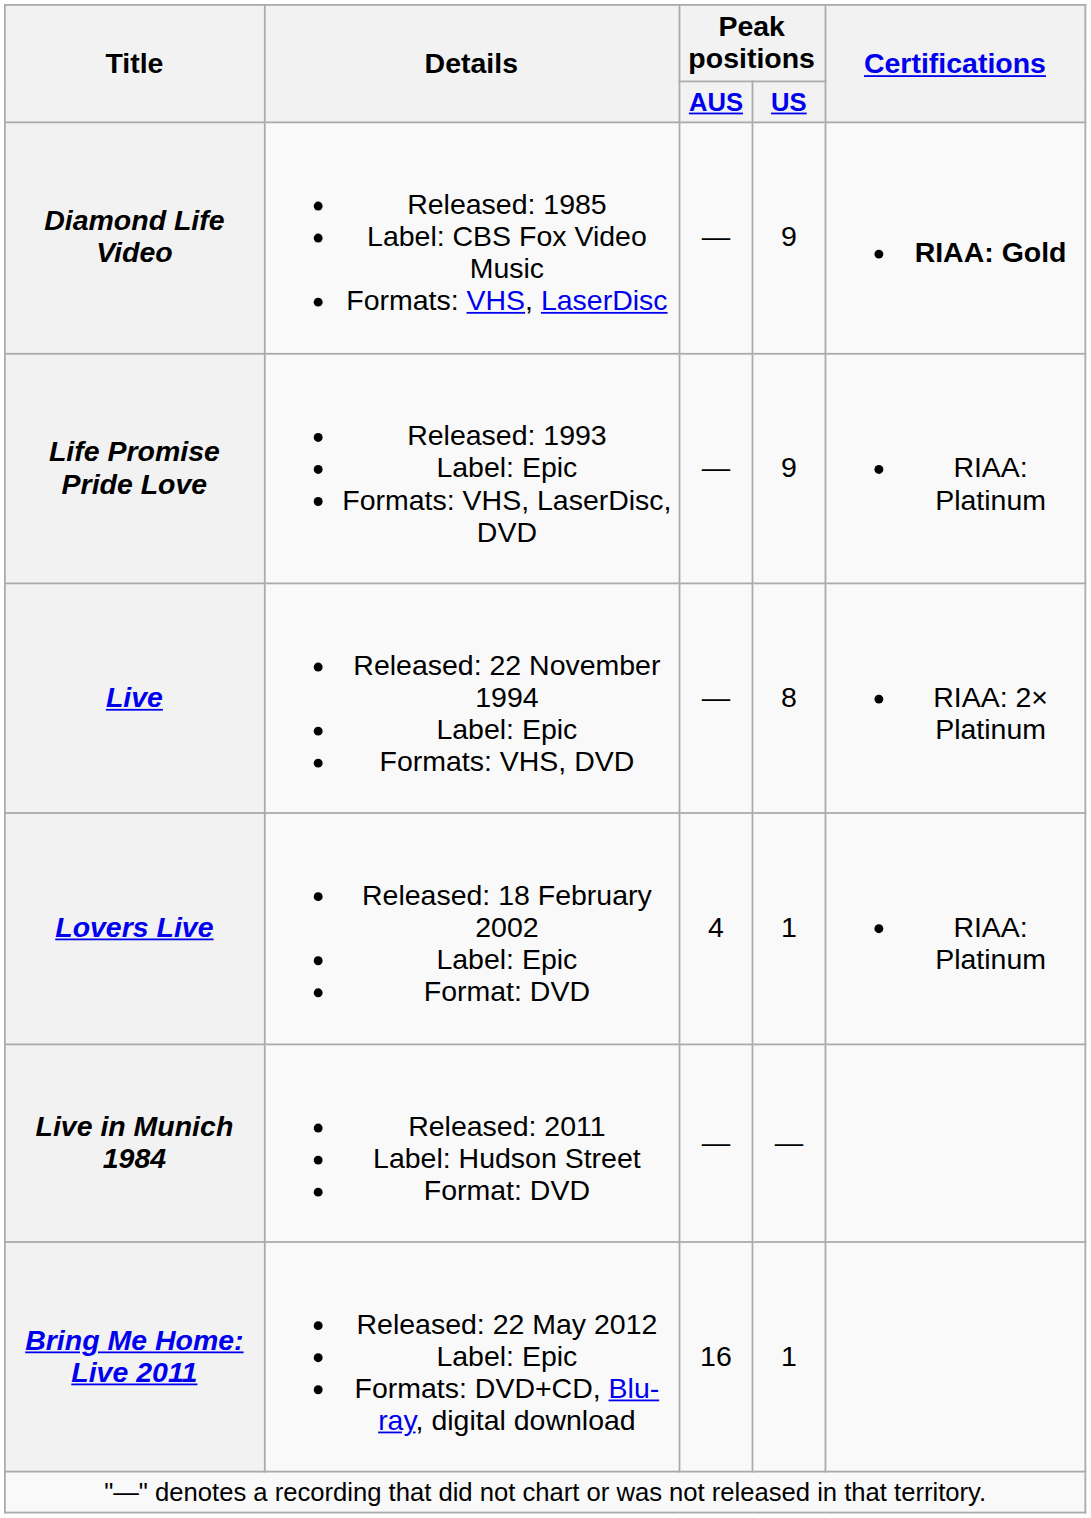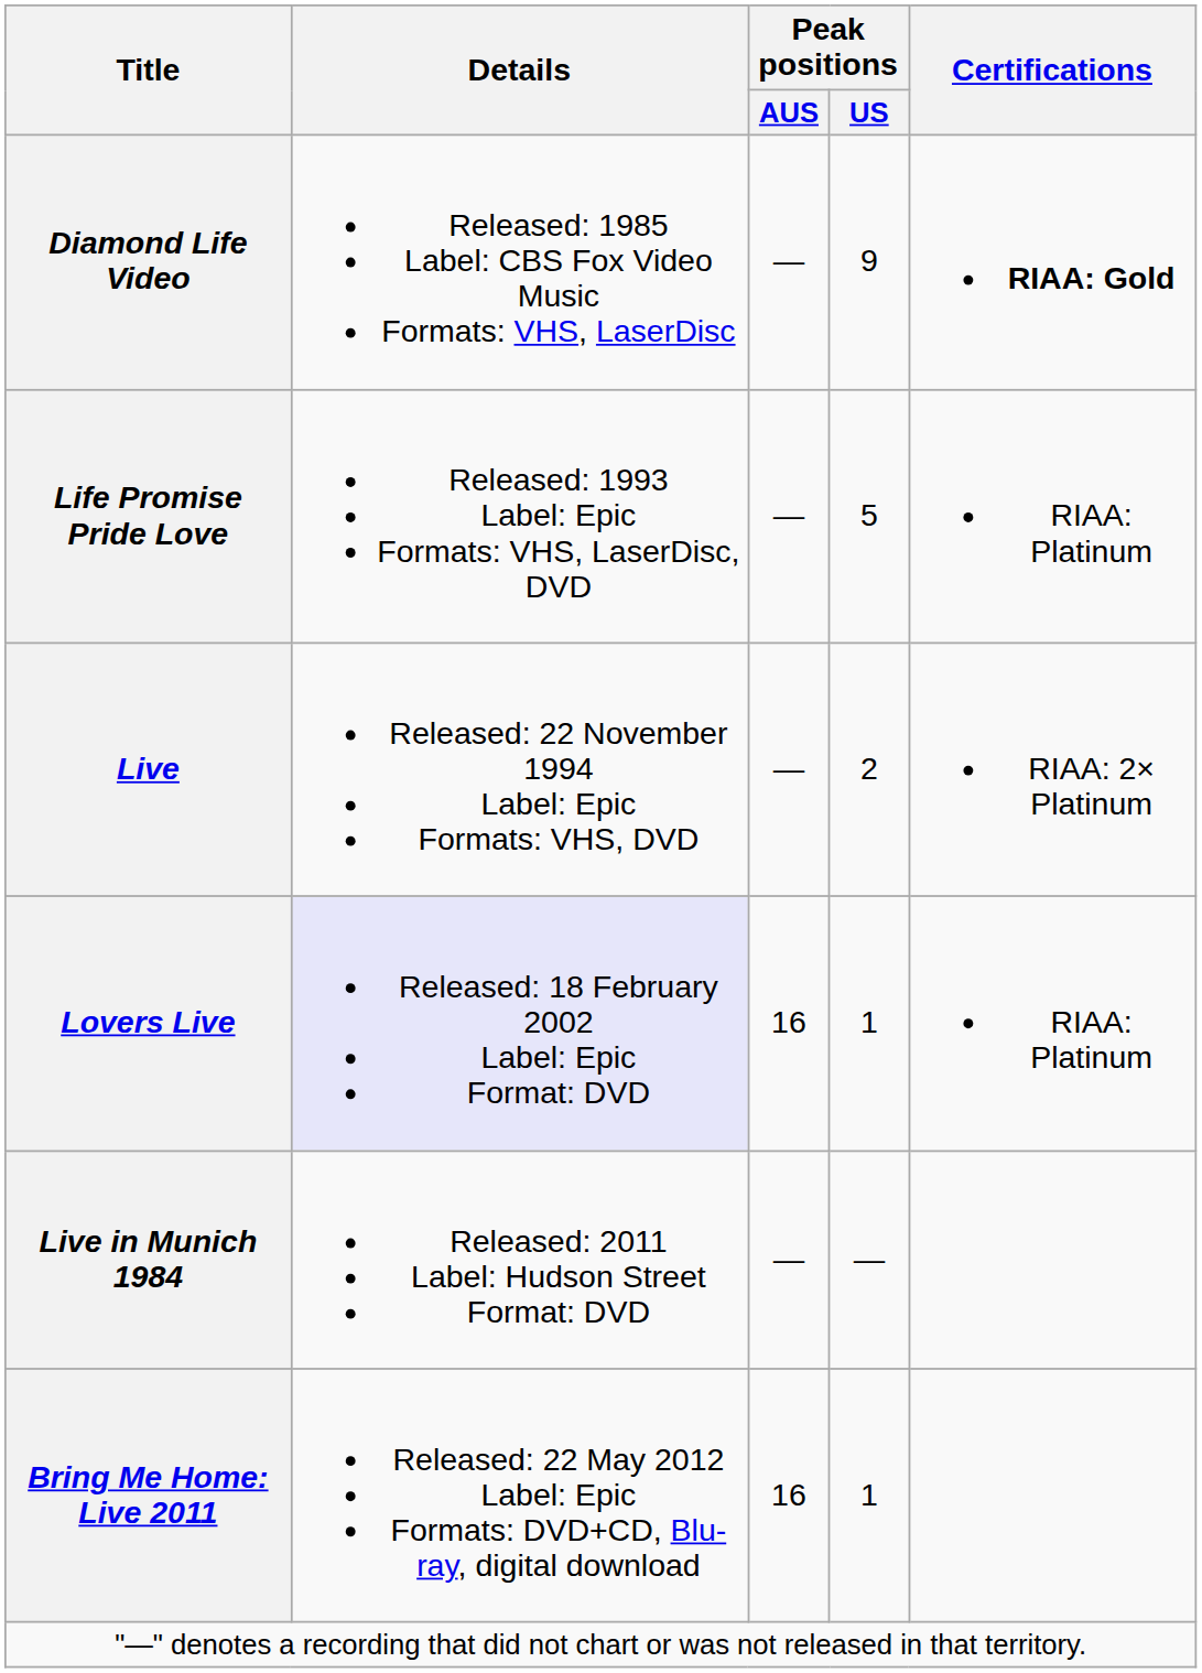 <table class="wikitable plainrowheaders" style="text-align:center">
 <tr>
 <th scope="col" rowspan="2" style="width:13em;">Title</th>
 <th scope="col" rowspan="2" style="width:21em;">Details</th>
 <th scope="col" colspan="2">Peak positions</th>
 <th scope="col" rowspan="2" style="width:11em;"><a href='#'>Certifications</a></th>
 </tr>
 <tr>
 <th scope="col" style="width:2.5em;font-size:90%;"><a href='#'>AUS</a><br></th>
 <th scope="col" style="width:2.5em;font-size:90%;"><a href='#'>US</a><br></th>
 </tr>
 <tr>
 <th scope="row"><em>Diamond Life Video</em></th>
 <td><br><ul><li>Released: 1985</li><li>Label: CBS Fox Video Music</li><li>Formats: <a href='#'>VHS</a>, <a href='#'>LaserDisc</a></li></ul></td>
 <td>—</td>
 <td>9</td>
 <td><strong><br><ul><li>RIAA: Gold</li></ul></strong></td>
 </tr>
 <tr>
 <th scope="row"><em>Life Promise Pride Love</em></th>
 <td><br><ul><li>Released: 1993</li><li>Label: Epic</li><li>Formats: VHS, LaserDisc, DVD</li></ul></td>
 <td>—</td>
-<td>9</td>
+<td>5</td>
 <td><br><ul><li>RIAA: Platinum</li></ul></td>
 </tr>
 <tr>
 <th scope="row"><em><a href='#'>Live</a></em></th>
 <td><br><ul><li>Released: 22 November 1994</li><li>Label: Epic</li><li>Formats: VHS, DVD</li></ul></td>
 <td>—</td>
-<td>8</td>
+<td>2</td>
 <td><br><ul><li>RIAA: 2× Platinum</li></ul></td>
 </tr>
 <tr>
 <th scope="row"><em><a href='#'>Lovers Live</a></em></th>
-<td><br><ul><li>Released: 18 February 2002</li><li>Label: Epic</li><li>Format: DVD</li></ul></td>
-<td>4</td>
+<td style="background: lavender;"><br><ul><li>Released: 18 February 2002</li><li>Label: Epic</li><li>Format: DVD</li></ul></td>
+<td>16</td>
 <td>1</td>
 <td><br><ul><li>RIAA: Platinum</li></ul></td>
 </tr>
 <tr>
 <th scope="row"><em>Live in Munich 1984</em></th>
 <td><br><ul><li>Released: 2011</li><li>Label: Hudson Street</li><li>Format: DVD</li></ul></td>
 <td>—</td>
 <td>—</td>
 <td></td>
 </tr>
 <tr>
 <th scope="row"><em><a href='#'>Bring Me Home: Live 2011</a></em></th>
 <td><br><ul><li>Released: 22 May 2012</li><li>Label: Epic</li><li>Formats: DVD+CD, <a href='#'>Blu-ray</a>, digital download</li></ul></td>
 <td>16</td>
 <td>1</td>
 <td></td>
 </tr>
 <tr>
 <td colspan="5" style="font-size:90%">"—" denotes a recording that did not chart or was not released in that territory.</td>
 </tr>
 </table>
